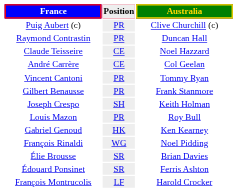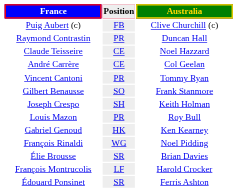 <table align=right style="font-size:90%; margin-left:1em">
 <tr bgcolor=#FF0033>
 <th align="centre" width="150" style="border: 2px solid red; background: blue; color: white">France</th>
 <th align="center" style="background: #eeeeee; color: black">Position</th>
 <th align="centre" width="150" style="border: 2px solid gold; background: green; color: gold">Australia</th>
 </tr>
 <tr align="center">
 <td><a href='#'>Puig Aubert</a> (c)</td>
-<td style="background: #eeeeee"><a href='#'>PR</a></td>
+<td style="background: #eeeeee"><a href='#'>FB</a></td>
 <td><a href='#'>Clive Churchill</a> (c)</td>
 </tr>
 <tr align="center">
 <td><a href='#'>Raymond Contrastin</a></td>
 <td style="background: #eeeeee"><a href='#'>PR</a></td>
 <td><a href='#'>Duncan Hall</a></td>
 </tr>
 <tr align="center">
 <td><a href='#'>Claude Teisseire</a></td>
 <td style="background: #eeeeee"><a href='#'>CE</a></td>
 <td><a href='#'>Noel Hazzard</a></td>
 </tr>
 <tr align="center">
 <td><a href='#'>André Carrère</a></td>
 <td style="background: #eeeeee"><a href='#'>CE</a></td>
 <td><a href='#'>Col Geelan</a></td>
 </tr>
 <tr align="center">
 <td><a href='#'>Vincent Cantoni</a></td>
 <td style="background: #eeeeee"><a href='#'>PR</a></td>
 <td><a href='#'>Tommy Ryan</a></td>
 </tr>
 <tr align="center">
 <td><a href='#'>Gilbert Benausse</a></td>
-<td style="background: #eeeeee"><a href='#'>PR</a></td>
+<td style="background: #eeeeee"><a href='#'>SO</a></td>
 <td><a href='#'>Frank Stanmore</a></td>
 </tr>
 <tr align="center">
 <td><a href='#'>Joseph Crespo</a></td>
 <td style="background: #eeeeee"><a href='#'>SH</a></td>
 <td><a href='#'>Keith Holman</a></td>
 </tr>
 <tr align="center">
 <td><a href='#'>Louis Mazon</a></td>
 <td style="background: #eeeeee"><a href='#'>PR</a></td>
 <td><a href='#'>Roy Bull</a></td>
 </tr>
 <tr align="center">
 <td><a href='#'>Gabriel Genoud</a></td>
 <td style="background: #eeeeee"><a href='#'>HK</a></td>
 <td><a href='#'>Ken Kearney</a></td>
 </tr>
 <tr align="center">
 <td><a href='#'>François Rinaldi</a></td>
 <td style="background: #eeeeee"><a href='#'>WG</a></td>
 <td><a href='#'>Noel Pidding</a></td>
 </tr>
 <tr align="center">
 <td><a href='#'>Élie Brousse</a></td>
 <td style="background: #eeeeee"><a href='#'>SR</a></td>
 <td><a href='#'>Brian Davies</a></td>
 </tr>
 <tr align="center">
+<td><a href='#'>François Montrucolis</a></td>
+<td style="background: #eeeeee"><a href='#'>LF</a></td>
+<td><a href='#'>Harold Crocker</a></td>
+</tr>
+<tr align="center">
 <td><a href='#'>Édouard Ponsinet</a></td>
 <td style="background: #eeeeee"><a href='#'>SR</a></td>
 <td><a href='#'>Ferris Ashton</a></td>
 </tr>
-<tr align="center">
-<td><a href='#'>François Montrucolis</a></td>
-<td style="background: #eeeeee"><a href='#'>LF</a></td>
-<td><a href='#'>Harold Crocker</a></td>
-</tr>
 </table>
